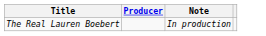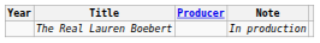 <table class="wikitable plainrowheaders" style="margin-right: 0;">
 <tr>
+<th scope="col">Year</th>
 <th>Title</th>
 <th><a href='#'>Producer</a></th>
 <th>Note</th>
 <th scope="col" class="unsortable"></th>
 </tr>
 <tr>
+<td></td>
 <td><em>The Real Lauren Boebert</em></td>
 <td></td>
 <td><em>In production</em></td>
 <td></td>
 </tr>
 </table>
